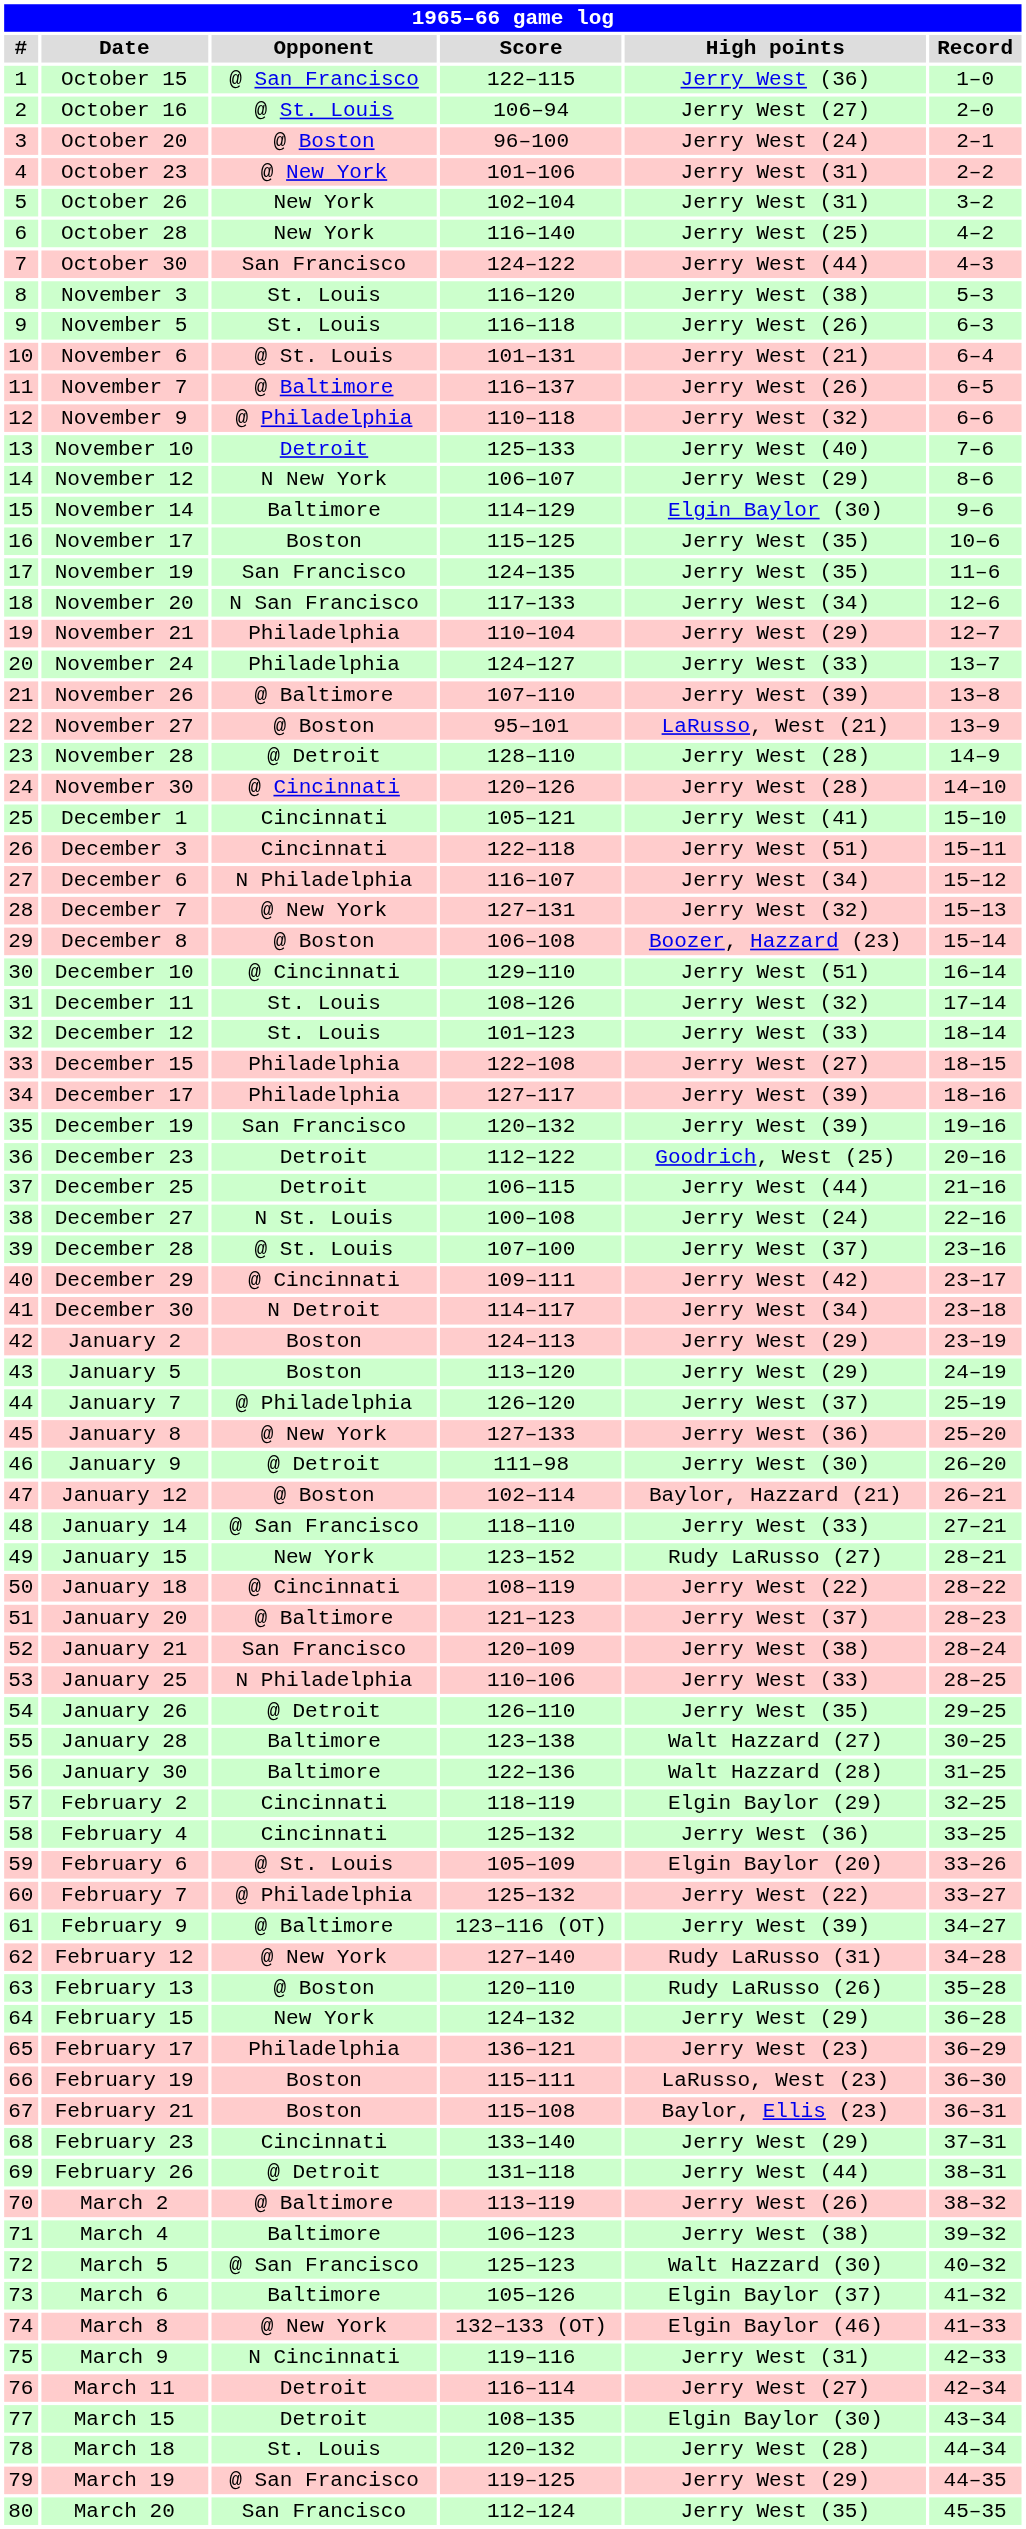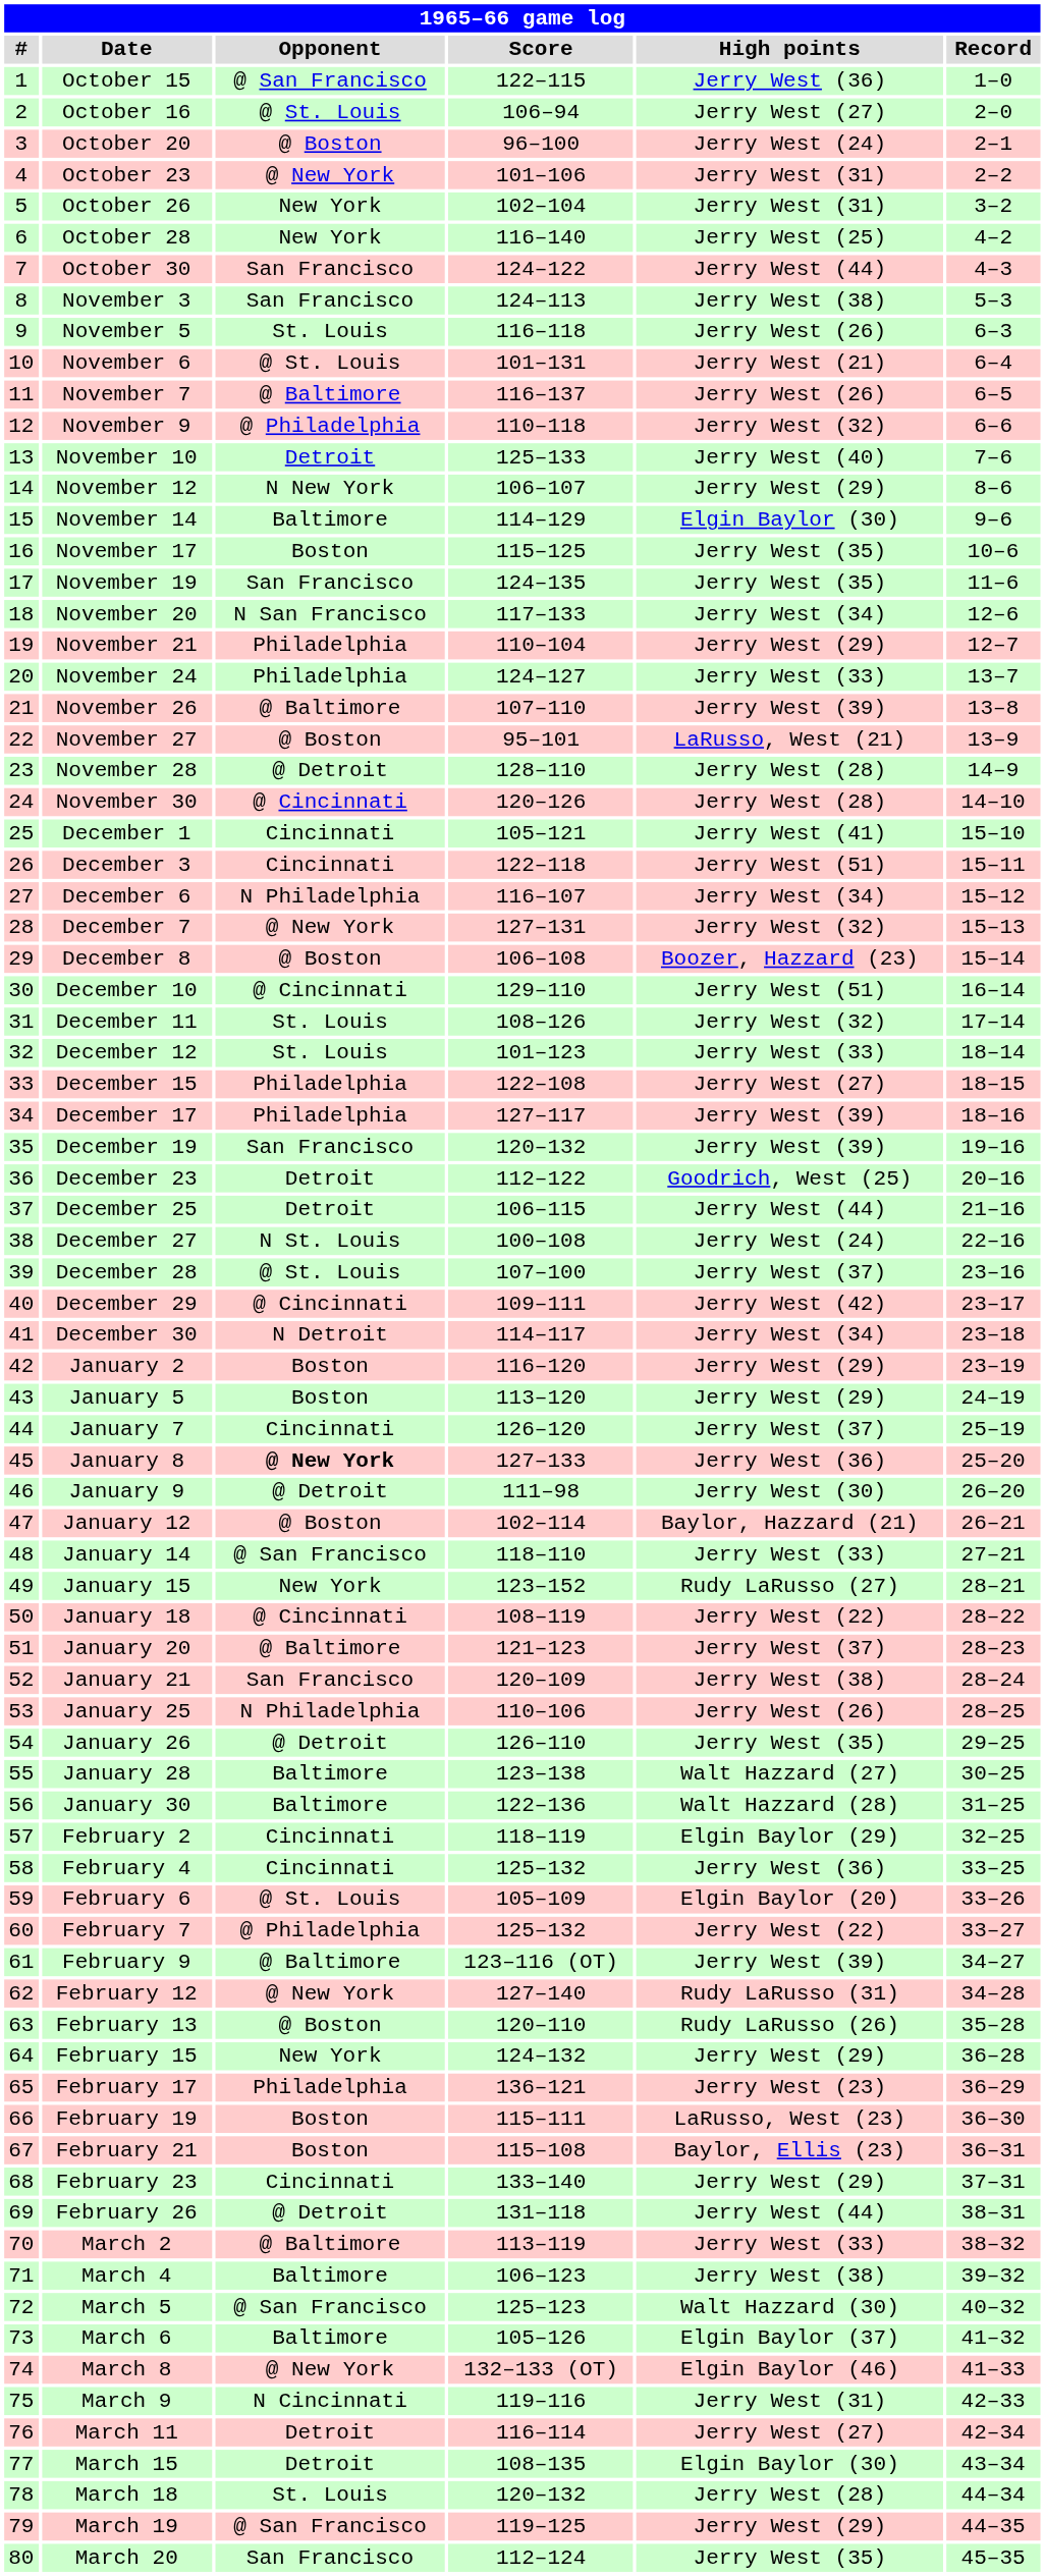 <table class="toccolours collapsible" width=50% style="clear:both; margin:1.5em auto; text-align:center">
 <tr>
 <th colspan=11 style="background:#0000FF; color:#FFFFFF;">1965–66 game log</th>
 </tr>
 <tr align="center" bgcolor="#dddddd">
 <td><strong>#</strong></td>
 <td><strong>Date</strong></td>
 <td><strong>Opponent</strong></td>
 <td><strong>Score</strong></td>
 <td><strong>High points</strong></td>
 <td><strong>Record</strong></td>
 </tr>
 <tr align="center" bgcolor="ccffcc">
 <td>1</td>
 <td>October 15</td>
 <td>@ <a href='#'>San Francisco</a></td>
 <td>122–115</td>
 <td><a href='#'>Jerry West</a> (36)</td>
 <td>1–0</td>
 </tr>
 <tr align="center" bgcolor="ccffcc">
 <td>2</td>
 <td>October 16</td>
 <td>@ <a href='#'>St. Louis</a></td>
 <td>106–94</td>
 <td>Jerry West (27)</td>
 <td>2–0</td>
 </tr>
 <tr align="center" bgcolor="ffcccc">
 <td>3</td>
 <td>October 20</td>
 <td>@ <a href='#'>Boston</a></td>
 <td>96–100</td>
 <td>Jerry West (24)</td>
 <td>2–1</td>
 </tr>
 <tr align="center" bgcolor="ffcccc">
 <td>4</td>
 <td>October 23</td>
 <td>@ <a href='#'>New York</a></td>
 <td>101–106</td>
 <td>Jerry West (31)</td>
 <td>2–2</td>
 </tr>
 <tr align="center" bgcolor="ccffcc">
 <td>5</td>
 <td>October 26</td>
 <td>New York</td>
 <td>102–104</td>
 <td>Jerry West (31)</td>
 <td>3–2</td>
 </tr>
 <tr align="center" bgcolor="ccffcc">
 <td>6</td>
 <td>October 28</td>
 <td>New York</td>
 <td>116–140</td>
 <td>Jerry West (25)</td>
 <td>4–2</td>
 </tr>
 <tr align="center" bgcolor="ffcccc">
 <td>7</td>
 <td>October 30</td>
 <td>San Francisco</td>
 <td>124–122</td>
 <td>Jerry West (44)</td>
 <td>4–3</td>
 </tr>
 <tr align="center" bgcolor="ccffcc">
 <td>8</td>
 <td>November 3</td>
-<td>St. Louis</td>
-<td>116–120</td>
+<td>San Francisco</td>
+<td>124–113</td>
 <td>Jerry West (38)</td>
 <td>5–3</td>
 </tr>
 <tr align="center" bgcolor="ccffcc">
 <td>9</td>
 <td>November 5</td>
 <td>St. Louis</td>
 <td>116–118</td>
 <td>Jerry West (26)</td>
 <td>6–3</td>
 </tr>
 <tr align="center" bgcolor="ffcccc">
 <td>10</td>
 <td>November 6</td>
 <td>@ St. Louis</td>
 <td>101–131</td>
 <td>Jerry West (21)</td>
 <td>6–4</td>
 </tr>
 <tr align="center" bgcolor="ffcccc">
 <td>11</td>
 <td>November 7</td>
 <td>@ <a href='#'>Baltimore</a></td>
 <td>116–137</td>
 <td>Jerry West (26)</td>
 <td>6–5</td>
 </tr>
 <tr align="center" bgcolor="ffcccc">
 <td>12</td>
 <td>November 9</td>
 <td>@ <a href='#'>Philadelphia</a></td>
 <td>110–118</td>
 <td>Jerry West (32)</td>
 <td>6–6</td>
 </tr>
 <tr align="center" bgcolor="ccffcc">
 <td>13</td>
 <td>November 10</td>
 <td><a href='#'>Detroit</a></td>
 <td>125–133</td>
 <td>Jerry West (40)</td>
 <td>7–6</td>
 </tr>
 <tr align="center" bgcolor="ccffcc">
 <td>14</td>
 <td>November 12</td>
 <td>N New York</td>
 <td>106–107</td>
 <td>Jerry West (29)</td>
 <td>8–6</td>
 </tr>
 <tr align="center" bgcolor="ccffcc">
 <td>15</td>
 <td>November 14</td>
 <td>Baltimore</td>
 <td>114–129</td>
 <td><a href='#'>Elgin Baylor</a> (30)</td>
 <td>9–6</td>
 </tr>
 <tr align="center" bgcolor="ccffcc">
 <td>16</td>
 <td>November 17</td>
 <td>Boston</td>
 <td>115–125</td>
 <td>Jerry West (35)</td>
 <td>10–6</td>
 </tr>
 <tr align="center" bgcolor="ccffcc">
 <td>17</td>
 <td>November 19</td>
 <td>San Francisco</td>
 <td>124–135</td>
 <td>Jerry West (35)</td>
 <td>11–6</td>
 </tr>
 <tr align="center" bgcolor="ccffcc">
 <td>18</td>
 <td>November 20</td>
 <td>N San Francisco</td>
 <td>117–133</td>
 <td>Jerry West (34)</td>
 <td>12–6</td>
 </tr>
 <tr align="center" bgcolor="ffcccc">
 <td>19</td>
 <td>November 21</td>
 <td>Philadelphia</td>
 <td>110–104</td>
 <td>Jerry West (29)</td>
 <td>12–7</td>
 </tr>
 <tr align="center" bgcolor="ccffcc">
 <td>20</td>
 <td>November 24</td>
 <td>Philadelphia</td>
 <td>124–127</td>
 <td>Jerry West (33)</td>
 <td>13–7</td>
 </tr>
 <tr align="center" bgcolor="ffcccc">
 <td>21</td>
 <td>November 26</td>
 <td>@ Baltimore</td>
 <td>107–110</td>
 <td>Jerry West (39)</td>
 <td>13–8</td>
 </tr>
 <tr align="center" bgcolor="ffcccc">
 <td>22</td>
 <td>November 27</td>
 <td>@ Boston</td>
 <td>95–101</td>
 <td><a href='#'>LaRusso</a>, West (21)</td>
 <td>13–9</td>
 </tr>
 <tr align="center" bgcolor="ccffcc">
 <td>23</td>
 <td>November 28</td>
 <td>@ Detroit</td>
 <td>128–110</td>
 <td>Jerry West (28)</td>
 <td>14–9</td>
 </tr>
 <tr align="center" bgcolor="ffcccc">
 <td>24</td>
 <td>November 30</td>
 <td>@ <a href='#'>Cincinnati</a></td>
 <td>120–126</td>
 <td>Jerry West (28)</td>
 <td>14–10</td>
 </tr>
 <tr align="center" bgcolor="ccffcc">
 <td>25</td>
 <td>December 1</td>
 <td>Cincinnati</td>
 <td>105–121</td>
 <td>Jerry West (41)</td>
 <td>15–10</td>
 </tr>
 <tr align="center" bgcolor="ffcccc">
 <td>26</td>
 <td>December 3</td>
 <td>Cincinnati</td>
 <td>122–118</td>
 <td>Jerry West (51)</td>
 <td>15–11</td>
 </tr>
 <tr align="center" bgcolor="ffcccc">
 <td>27</td>
 <td>December 6</td>
 <td>N Philadelphia</td>
 <td>116–107</td>
 <td>Jerry West (34)</td>
 <td>15–12</td>
 </tr>
 <tr align="center" bgcolor="ffcccc">
 <td>28</td>
 <td>December 7</td>
 <td>@ New York</td>
 <td>127–131</td>
 <td>Jerry West (32)</td>
 <td>15–13</td>
 </tr>
 <tr align="center" bgcolor="ffcccc">
 <td>29</td>
 <td>December 8</td>
 <td>@ Boston</td>
 <td>106–108</td>
 <td><a href='#'>Boozer</a>, <a href='#'>Hazzard</a> (23)</td>
 <td>15–14</td>
 </tr>
 <tr align="center" bgcolor="ccffcc">
 <td>30</td>
 <td>December 10</td>
 <td>@ Cincinnati</td>
 <td>129–110</td>
 <td>Jerry West (51)</td>
 <td>16–14</td>
 </tr>
 <tr align="center" bgcolor="ccffcc">
 <td>31</td>
 <td>December 11</td>
 <td>St. Louis</td>
 <td>108–126</td>
 <td>Jerry West (32)</td>
 <td>17–14</td>
 </tr>
 <tr align="center" bgcolor="ccffcc">
 <td>32</td>
 <td>December 12</td>
 <td>St. Louis</td>
 <td>101–123</td>
 <td>Jerry West (33)</td>
 <td>18–14</td>
 </tr>
 <tr align="center" bgcolor="ffcccc">
 <td>33</td>
 <td>December 15</td>
 <td>Philadelphia</td>
 <td>122–108</td>
 <td>Jerry West (27)</td>
 <td>18–15</td>
 </tr>
 <tr align="center" bgcolor="ffcccc">
 <td>34</td>
 <td>December 17</td>
 <td>Philadelphia</td>
 <td>127–117</td>
 <td>Jerry West (39)</td>
 <td>18–16</td>
 </tr>
 <tr align="center" bgcolor="ccffcc">
 <td>35</td>
 <td>December 19</td>
 <td>San Francisco</td>
 <td>120–132</td>
 <td>Jerry West (39)</td>
 <td>19–16</td>
 </tr>
 <tr align="center" bgcolor="ccffcc">
 <td>36</td>
 <td>December 23</td>
 <td>Detroit</td>
 <td>112–122</td>
 <td><a href='#'>Goodrich</a>, West (25)</td>
 <td>20–16</td>
 </tr>
 <tr align="center" bgcolor="ccffcc">
 <td>37</td>
 <td>December 25</td>
 <td>Detroit</td>
 <td>106–115</td>
 <td>Jerry West (44)</td>
 <td>21–16</td>
 </tr>
 <tr align="center" bgcolor="ccffcc">
 <td>38</td>
 <td>December 27</td>
 <td>N St. Louis</td>
 <td>100–108</td>
 <td>Jerry West (24)</td>
 <td>22–16</td>
 </tr>
 <tr align="center" bgcolor="ccffcc">
 <td>39</td>
 <td>December 28</td>
 <td>@ St. Louis</td>
 <td>107–100</td>
 <td>Jerry West (37)</td>
 <td>23–16</td>
 </tr>
 <tr align="center" bgcolor="ffcccc">
 <td>40</td>
 <td>December 29</td>
 <td>@ Cincinnati</td>
 <td>109–111</td>
 <td>Jerry West (42)</td>
 <td>23–17</td>
 </tr>
 <tr align="center" bgcolor="ffcccc">
 <td>41</td>
 <td>December 30</td>
 <td>N Detroit</td>
 <td>114–117</td>
 <td>Jerry West (34)</td>
 <td>23–18</td>
 </tr>
 <tr align="center" bgcolor="ffcccc">
 <td>42</td>
 <td>January 2</td>
 <td>Boston</td>
-<td>124–113</td>
+<td>116–120</td>
 <td>Jerry West (29)</td>
 <td>23–19</td>
 </tr>
 <tr align="center" bgcolor="ccffcc">
 <td>43</td>
 <td>January 5</td>
 <td>Boston</td>
 <td>113–120</td>
 <td>Jerry West (29)</td>
 <td>24–19</td>
 </tr>
 <tr align="center" bgcolor="ccffcc">
 <td>44</td>
 <td>January 7</td>
-<td>@ Philadelphia</td>
+<td>Cincinnati</td>
 <td>126–120</td>
 <td>Jerry West (37)</td>
 <td>25–19</td>
 </tr>
 <tr align="center" bgcolor="ffcccc">
 <td>45</td>
 <td>January 8</td>
-<td>@ New York</td>
+<td><strong>@ New York</strong></td>
 <td>127–133</td>
 <td>Jerry West (36)</td>
 <td>25–20</td>
 </tr>
 <tr align="center" bgcolor="ccffcc">
 <td>46</td>
 <td>January 9</td>
 <td>@ Detroit</td>
 <td>111–98</td>
 <td>Jerry West (30)</td>
 <td>26–20</td>
 </tr>
 <tr align="center" bgcolor="ffcccc">
 <td>47</td>
 <td>January 12</td>
 <td>@ Boston</td>
 <td>102–114</td>
 <td>Baylor, Hazzard (21)</td>
 <td>26–21</td>
 </tr>
 <tr align="center" bgcolor="ccffcc">
 <td>48</td>
 <td>January 14</td>
 <td>@ San Francisco</td>
 <td>118–110</td>
 <td>Jerry West (33)</td>
 <td>27–21</td>
 </tr>
 <tr align="center" bgcolor="ccffcc">
 <td>49</td>
 <td>January 15</td>
 <td>New York</td>
 <td>123–152</td>
 <td>Rudy LaRusso (27)</td>
 <td>28–21</td>
 </tr>
 <tr align="center" bgcolor="ffcccc">
 <td>50</td>
 <td>January 18</td>
 <td>@ Cincinnati</td>
 <td>108–119</td>
 <td>Jerry West (22)</td>
 <td>28–22</td>
 </tr>
 <tr align="center" bgcolor="ffcccc">
 <td>51</td>
 <td>January 20</td>
 <td>@ Baltimore</td>
 <td>121–123</td>
 <td>Jerry West (37)</td>
 <td>28–23</td>
 </tr>
 <tr align="center" bgcolor="ffcccc">
 <td>52</td>
 <td>January 21</td>
 <td>San Francisco</td>
 <td>120–109</td>
 <td>Jerry West (38)</td>
 <td>28–24</td>
 </tr>
 <tr align="center" bgcolor="ffcccc">
 <td>53</td>
 <td>January 25</td>
 <td>N Philadelphia</td>
 <td>110–106</td>
-<td>Jerry West (33)</td>
+<td>Jerry West (26)</td>
 <td>28–25</td>
 </tr>
 <tr align="center" bgcolor="ccffcc">
 <td>54</td>
 <td>January 26</td>
 <td>@ Detroit</td>
 <td>126–110</td>
 <td>Jerry West (35)</td>
 <td>29–25</td>
 </tr>
 <tr align="center" bgcolor="ccffcc">
 <td>55</td>
 <td>January 28</td>
 <td>Baltimore</td>
 <td>123–138</td>
 <td>Walt Hazzard (27)</td>
 <td>30–25</td>
 </tr>
 <tr align="center" bgcolor="ccffcc">
 <td>56</td>
 <td>January 30</td>
 <td>Baltimore</td>
 <td>122–136</td>
 <td>Walt Hazzard (28)</td>
 <td>31–25</td>
 </tr>
 <tr align="center" bgcolor="ccffcc">
 <td>57</td>
 <td>February 2</td>
 <td>Cincinnati</td>
 <td>118–119</td>
 <td>Elgin Baylor (29)</td>
 <td>32–25</td>
 </tr>
 <tr align="center" bgcolor="ccffcc">
 <td>58</td>
 <td>February 4</td>
 <td>Cincinnati</td>
 <td>125–132</td>
 <td>Jerry West (36)</td>
 <td>33–25</td>
 </tr>
 <tr align="center" bgcolor="ffcccc">
 <td>59</td>
 <td>February 6</td>
 <td>@ St. Louis</td>
 <td>105–109</td>
 <td>Elgin Baylor (20)</td>
 <td>33–26</td>
 </tr>
 <tr align="center" bgcolor="ffcccc">
 <td>60</td>
 <td>February 7</td>
 <td>@ Philadelphia</td>
 <td>125–132</td>
 <td>Jerry West (22)</td>
 <td>33–27</td>
 </tr>
 <tr align="center" bgcolor="ccffcc">
 <td>61</td>
 <td>February 9</td>
 <td>@ Baltimore</td>
 <td>123–116 (OT)</td>
 <td>Jerry West (39)</td>
 <td>34–27</td>
 </tr>
 <tr align="center" bgcolor="ffcccc">
 <td>62</td>
 <td>February 12</td>
 <td>@ New York</td>
 <td>127–140</td>
 <td>Rudy LaRusso (31)</td>
 <td>34–28</td>
 </tr>
 <tr align="center" bgcolor="ccffcc">
 <td>63</td>
 <td>February 13</td>
 <td>@ Boston</td>
 <td>120–110</td>
 <td>Rudy LaRusso (26)</td>
 <td>35–28</td>
 </tr>
 <tr align="center" bgcolor="ccffcc">
 <td>64</td>
 <td>February 15</td>
 <td>New York</td>
 <td>124–132</td>
 <td>Jerry West (29)</td>
 <td>36–28</td>
 </tr>
 <tr align="center" bgcolor="ffcccc">
 <td>65</td>
 <td>February 17</td>
 <td>Philadelphia</td>
 <td>136–121</td>
 <td>Jerry West (23)</td>
 <td>36–29</td>
 </tr>
 <tr align="center" bgcolor="ffcccc">
 <td>66</td>
 <td>February 19</td>
 <td>Boston</td>
 <td>115–111</td>
 <td>LaRusso, West (23)</td>
 <td>36–30</td>
 </tr>
 <tr align="center" bgcolor="ffcccc">
 <td>67</td>
 <td>February 21</td>
 <td>Boston</td>
 <td>115–108</td>
 <td>Baylor, <a href='#'>Ellis</a> (23)</td>
 <td>36–31</td>
 </tr>
 <tr align="center" bgcolor="ccffcc">
 <td>68</td>
 <td>February 23</td>
 <td>Cincinnati</td>
 <td>133–140</td>
 <td>Jerry West (29)</td>
 <td>37–31</td>
 </tr>
 <tr align="center" bgcolor="ccffcc">
 <td>69</td>
 <td>February 26</td>
 <td>@ Detroit</td>
 <td>131–118</td>
 <td>Jerry West (44)</td>
 <td>38–31</td>
 </tr>
 <tr align="center" bgcolor="ffcccc">
 <td>70</td>
 <td>March 2</td>
 <td>@ Baltimore</td>
 <td>113–119</td>
-<td>Jerry West (26)</td>
+<td>Jerry West (33)</td>
 <td>38–32</td>
 </tr>
 <tr align="center" bgcolor="ccffcc">
 <td>71</td>
 <td>March 4</td>
 <td>Baltimore</td>
 <td>106–123</td>
 <td>Jerry West (38)</td>
 <td>39–32</td>
 </tr>
 <tr align="center" bgcolor="ccffcc">
 <td>72</td>
 <td>March 5</td>
 <td>@ San Francisco</td>
 <td>125–123</td>
 <td>Walt Hazzard (30)</td>
 <td>40–32</td>
 </tr>
 <tr align="center" bgcolor="ccffcc">
 <td>73</td>
 <td>March 6</td>
 <td>Baltimore</td>
 <td>105–126</td>
 <td>Elgin Baylor (37)</td>
 <td>41–32</td>
 </tr>
 <tr align="center" bgcolor="ffcccc">
 <td>74</td>
 <td>March 8</td>
 <td>@ New York</td>
 <td>132–133 (OT)</td>
 <td>Elgin Baylor (46)</td>
 <td>41–33</td>
 </tr>
 <tr align="center" bgcolor="ccffcc">
 <td>75</td>
 <td>March 9</td>
 <td>N Cincinnati</td>
 <td>119–116</td>
 <td>Jerry West (31)</td>
 <td>42–33</td>
 </tr>
 <tr align="center" bgcolor="ffcccc">
 <td>76</td>
 <td>March 11</td>
 <td>Detroit</td>
 <td>116–114</td>
 <td>Jerry West (27)</td>
 <td>42–34</td>
 </tr>
 <tr align="center" bgcolor="ccffcc">
 <td>77</td>
 <td>March 15</td>
 <td>Detroit</td>
 <td>108–135</td>
 <td>Elgin Baylor (30)</td>
 <td>43–34</td>
 </tr>
 <tr align="center" bgcolor="ccffcc">
 <td>78</td>
 <td>March 18</td>
 <td>St. Louis</td>
 <td>120–132</td>
 <td>Jerry West (28)</td>
 <td>44–34</td>
 </tr>
 <tr align="center" bgcolor="ffcccc">
 <td>79</td>
 <td>March 19</td>
 <td>@ San Francisco</td>
 <td>119–125</td>
 <td>Jerry West (29)</td>
 <td>44–35</td>
 </tr>
 <tr align="center" bgcolor="ccffcc">
 <td>80</td>
 <td>March 20</td>
 <td>San Francisco</td>
 <td>112–124</td>
 <td>Jerry West (35)</td>
 <td>45–35</td>
 </tr>
 </table>
